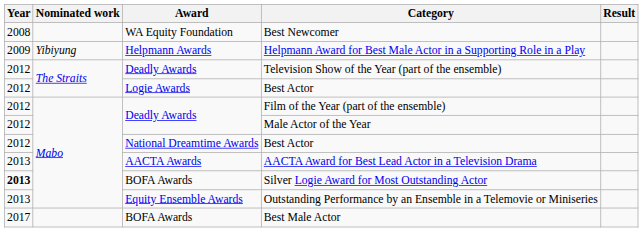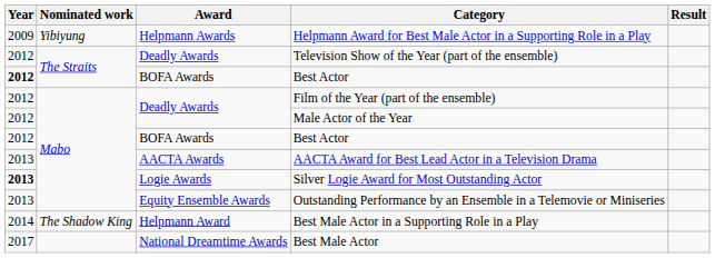 <table class="wikitable sortable">
 <tr>
 <th>Year</th>
 <th>Nominated work</th>
 <th>Award</th>
 <th>Category</th>
 <th>Result</th>
-</tr>
-<tr>
-<td>2008</td>
-<td></td>
-<td>WA Equity Foundation</td>
-<td>Best Newcomer</td>
-<td></td>
 </tr>
 <tr>
 <td>2009</td>
 <td><em>Yibiyung</em></td>
 <td><a href='#'>Helpmann Awards</a></td>
 <td><a href='#'>Helpmann Award for Best Male Actor in a Supporting Role in a Play</a></td>
 <td></td>
 </tr>
 <tr>
 <td>2012</td>
 <td rowspan="2"><em><a href='#'>The Straits</a></em></td>
 <td><a href='#'>Deadly Awards</a></td>
 <td>Television Show of the Year (part of the ensemble)</td>
 <td></td>
 </tr>
 <tr>
-<td>2012</td>
-<td><a href='#'>Logie Awards</a></td>
+<td><strong>2012</strong></td>
+<td>BOFA Awards</td>
 <td>Best Actor</td>
 <td></td>
 </tr>
 <tr>
 <td>2012</td>
 <td rowspan="6"><em><a href='#'>Mabo</a></em></td>
 <td rowspan="2"><a href='#'>Deadly Awards</a></td>
 <td>Film of the Year (part of the ensemble)</td>
 <td></td>
 </tr>
 <tr>
 <td>2012</td>
 <td>Male Actor of the Year</td>
 <td></td>
 </tr>
 <tr>
 <td>2012</td>
-<td><a href='#'>National Dreamtime Awards</a></td>
+<td>BOFA Awards</td>
 <td>Best Actor</td>
 <td></td>
 </tr>
 <tr>
 <td>2013</td>
 <td><a href='#'>AACTA Awards</a></td>
 <td><a href='#'>AACTA Award for Best Lead Actor in a Television Drama</a></td>
 <td></td>
 </tr>
 <tr>
 <td><strong>2013</strong></td>
-<td>BOFA Awards</td>
+<td><a href='#'>Logie Awards</a></td>
 <td>Silver <a href='#'>Logie Award for Most Outstanding Actor</a></td>
 <td></td>
 </tr>
 <tr>
 <td>2013</td>
 <td><a href='#'>Equity Ensemble Awards</a></td>
 <td>Outstanding Performance by an Ensemble in a Telemovie or Miniseries</td>
 <td></td>
 </tr>
 <tr>
+<td>2014</td>
+<td><em>The Shadow King</em></td>
+<td><a href='#'>Helpmann Award</a></td>
+<td>Best Male Actor in a Supporting Role in a Play</td>
+<td></td>
+</tr>
+<tr>
 <td>2017</td>
 <td></td>
-<td>BOFA Awards</td>
+<td><a href='#'>National Dreamtime Awards</a></td>
 <td>Best Male Actor</td>
 <td></td>
 </tr>
 </table>
